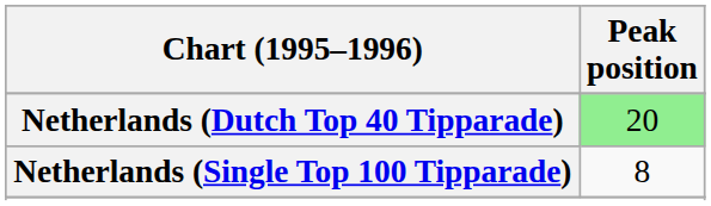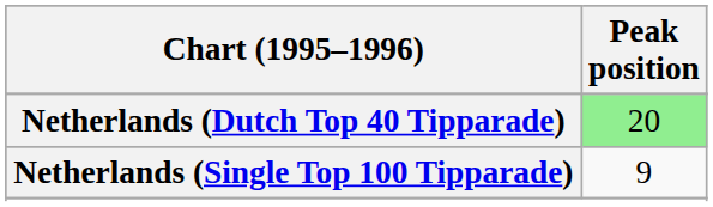 <table class="wikitable sortable plainrowheaders" style="text-align:center">
 <tr>
 <th>Chart (1995–1996)</th>
 <th>Peak<br>position</th>
 </tr>
 <tr>
 </tr>
 <tr>
 </tr>
 <tr>
 </tr>
 <tr>
 </tr>
 <tr>
 <th scope="row">Netherlands (<a href='#'>Dutch Top 40 Tipparade</a>)</th>
 <td style="background: lightgreen;">20</td>
 </tr>
 <tr>
 <th scope="row">Netherlands (<a href='#'>Single Top 100 Tipparade</a>)</th>
-<td>8</td>
+<td>9</td>
 </tr>
 <tr>
 </tr>
 <tr>
 </tr>
 <tr>
 </tr>
 <tr>
 </tr>
 </table>
